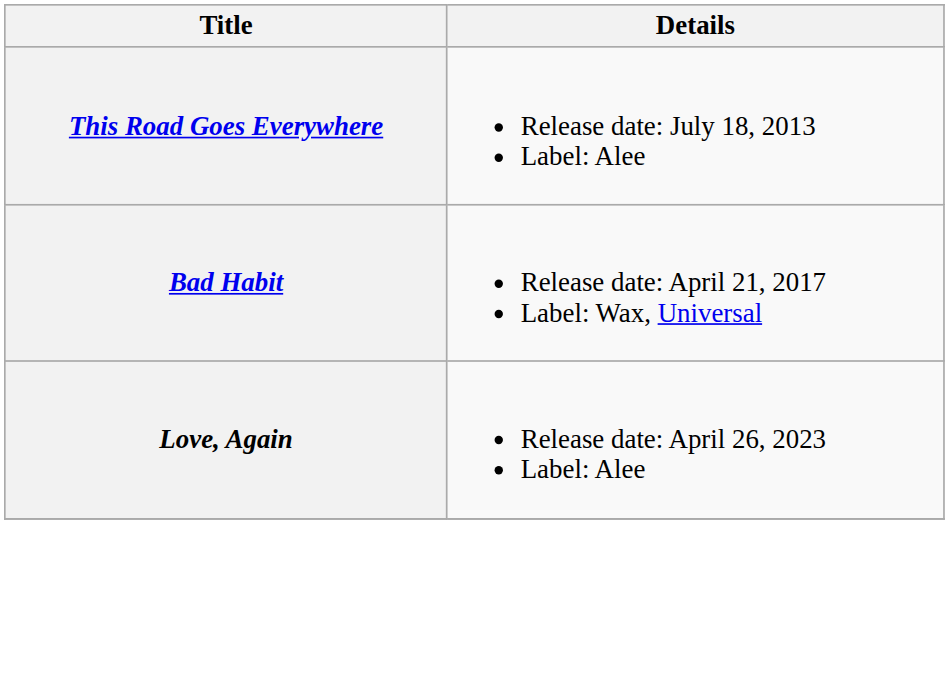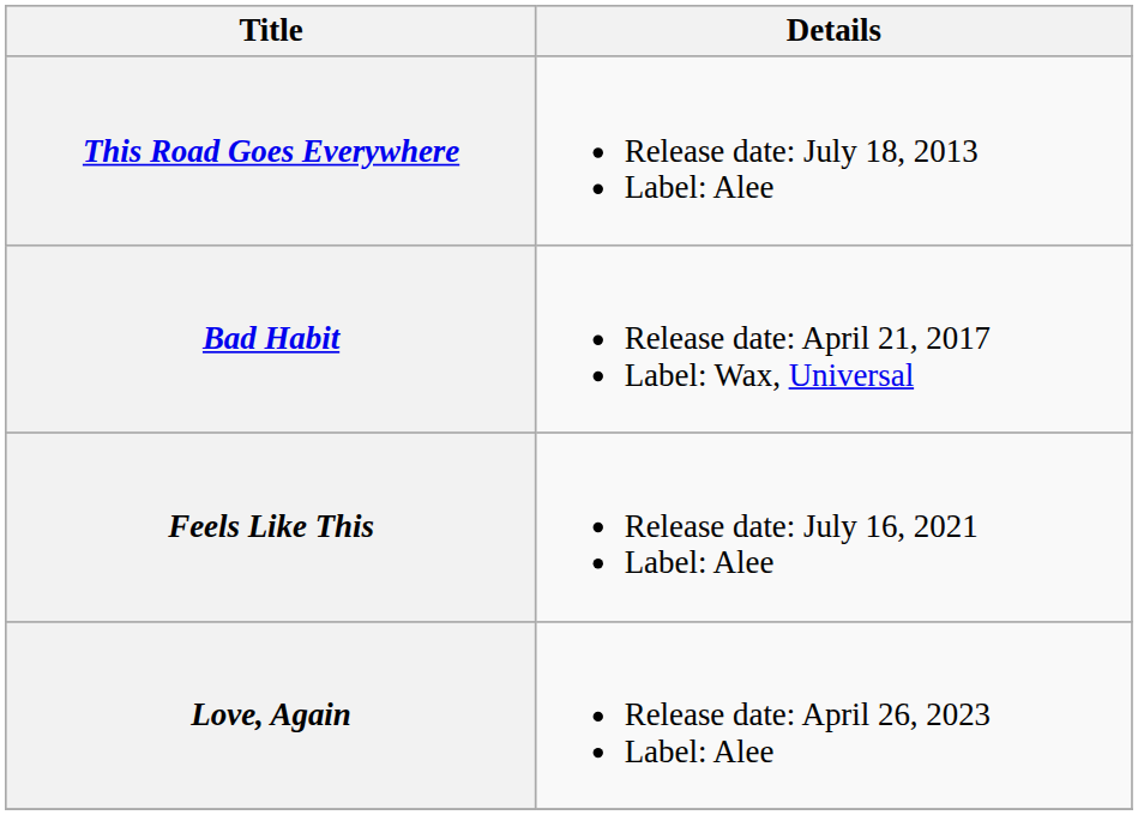 <table class="wikitable plainrowheaders">
 <tr>
 <th style="width:16em;">Title</th>
 <th style="width:18em;">Details</th>
 </tr>
 <tr>
 <th scope="row"><em><a href='#'>This Road Goes Everywhere</a></em></th>
 <td><br><ul><li>Release date: July 18, 2013</li><li>Label: Alee</li></ul></td>
 </tr>
 <tr>
 <th scope="row"><em><a href='#'>Bad Habit</a></em></th>
 <td><br><ul><li>Release date: April 21, 2017</li><li>Label: Wax, <a href='#'>Universal</a></li></ul></td>
 </tr>
 <tr>
+<th scope="row"><em>Feels Like This</em></th>
+<td><br><ul><li>Release date: July 16, 2021</li><li>Label: Alee</li></ul></td>
+</tr>
+<tr>
 <th scope="row"><em>Love, Again</em></th>
 <td><br><ul><li>Release date: April 26, 2023</li><li>Label: Alee</li></ul></td>
 </tr>
 <tr>
 </tr>
 </table>
